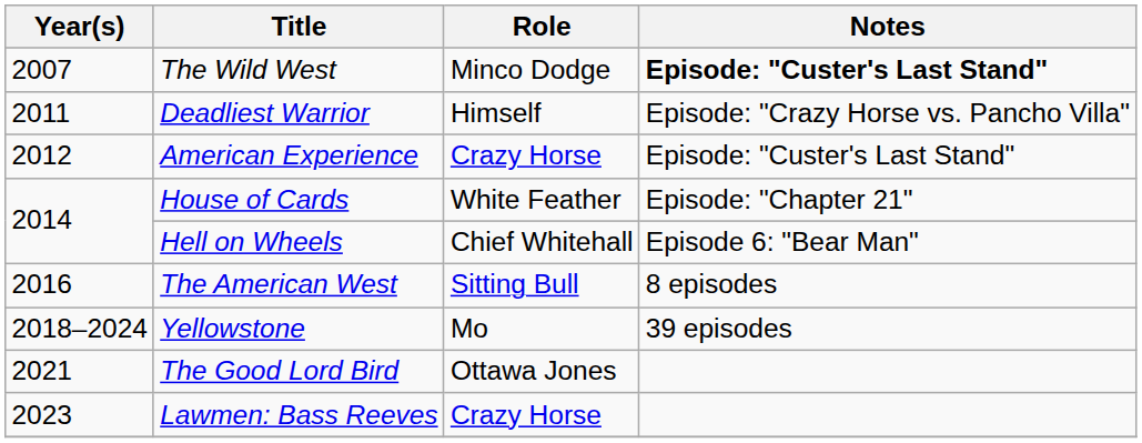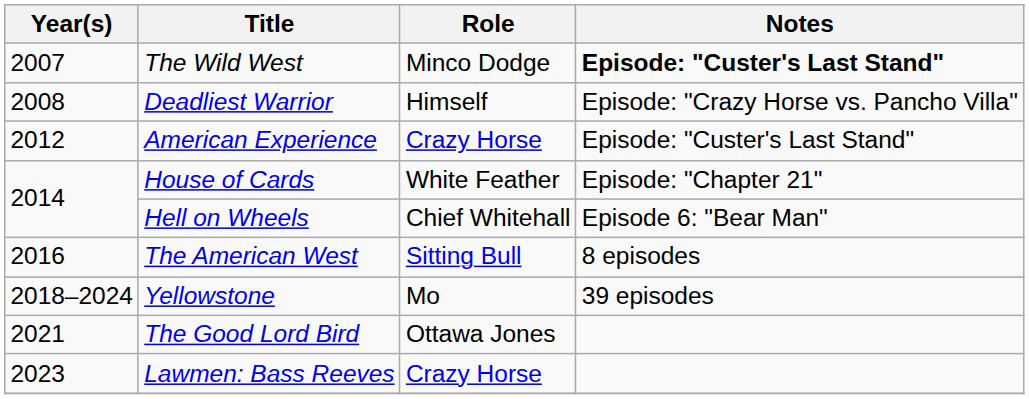 <table class="wikitable sortable">
 <tr>
 <th>Year(s)</th>
 <th>Title</th>
 <th>Role</th>
 <th class="unsortable">Notes</th>
 </tr>
 <tr>
 <td>2007</td>
 <td><em>The Wild West</em></td>
 <td>Minco Dodge</td>
 <td><strong>Episode: "Custer's Last Stand"</strong></td>
 </tr>
 <tr>
-<td>2011</td>
+<td>2008</td>
 <td><em><a href='#'>Deadliest Warrior</a></em></td>
 <td>Himself</td>
 <td>Episode: "Crazy Horse vs. Pancho Villa"</td>
 </tr>
 <tr>
 <td>2012</td>
 <td><em><a href='#'>American Experience</a></em></td>
 <td><a href='#'>Crazy Horse</a></td>
 <td>Episode: "Custer's Last Stand"</td>
 </tr>
 <tr>
 <td rowspan="2">2014</td>
 <td><em><a href='#'>House of Cards</a></em></td>
 <td>White Feather</td>
 <td>Episode: "Chapter 21"</td>
 </tr>
 <tr>
 <td><em><a href='#'>Hell on Wheels</a></em></td>
 <td>Chief Whitehall</td>
 <td>Episode 6: "Bear Man"</td>
 </tr>
 <tr>
 <td>2016</td>
 <td><em><a href='#'>The American West</a></em></td>
 <td><a href='#'>Sitting Bull</a></td>
 <td>8 episodes</td>
 </tr>
 <tr>
 <td>2018–2024</td>
 <td><em><a href='#'>Yellowstone</a></em></td>
 <td>Mo</td>
 <td>39 episodes</td>
 </tr>
 <tr>
 <td>2021</td>
 <td><em><a href='#'>The Good Lord Bird</a></em></td>
 <td>Ottawa Jones</td>
 <td></td>
 </tr>
 <tr>
 <td>2023</td>
 <td><em><a href='#'>Lawmen: Bass Reeves</a></em></td>
 <td><a href='#'>Crazy Horse</a></td>
 <td></td>
 </tr>
 <tr>
 </tr>
 </table>
